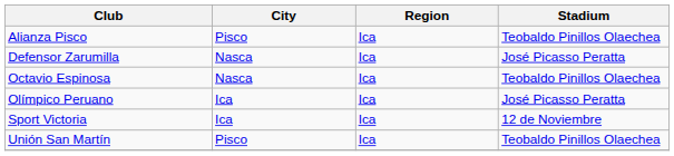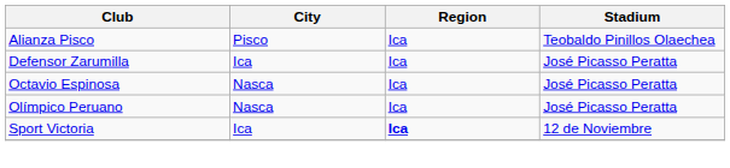 <table class="wikitable sortable" style="font-size:90%">
 <tr>
 <th width=220px>Club</th>
 <th width=150px>City</th>
 <th width=150px>Region</th>
 <th width=180px>Stadium</th>
 </tr>
 <tr>
 <td><a href='#'>Alianza Pisco</a></td>
 <td><a href='#'>Pisco</a></td>
 <td><a href='#'>Ica</a></td>
 <td><a href='#'>Teobaldo Pinillos Olaechea</a></td>
 </tr>
 <tr>
 <td><a href='#'>Defensor Zarumilla</a></td>
-<td><a href='#'>Nasca</a></td>
+<td><a href='#'>Ica</a></td>
 <td><a href='#'>Ica</a></td>
 <td><a href='#'>José Picasso Peratta</a></td>
 </tr>
 <tr>
 <td><a href='#'>Octavio Espinosa</a></td>
 <td><a href='#'>Nasca</a></td>
 <td><a href='#'>Ica</a></td>
-<td><a href='#'>Teobaldo Pinillos Olaechea</a></td>
+<td><a href='#'>José Picasso Peratta</a></td>
 </tr>
 <tr>
 <td><a href='#'>Olímpico Peruano</a></td>
-<td><a href='#'>Ica</a></td>
+<td><a href='#'>Nasca</a></td>
 <td><a href='#'>Ica</a></td>
 <td><a href='#'>José Picasso Peratta</a></td>
 </tr>
 <tr>
 <td><a href='#'>Sport Victoria</a></td>
 <td><a href='#'>Ica</a></td>
-<td><a href='#'>Ica</a></td>
+<td><strong><a href='#'>Ica</a></strong></td>
 <td><a href='#'>12 de Noviembre</a></td>
-</tr>
-<tr>
-<td><a href='#'>Unión San Martín</a></td>
-<td><a href='#'>Pisco</a></td>
-<td><a href='#'>Ica</a></td>
-<td><a href='#'>Teobaldo Pinillos Olaechea</a></td>
 </tr>
 <tr>
 </tr>
 </table>
